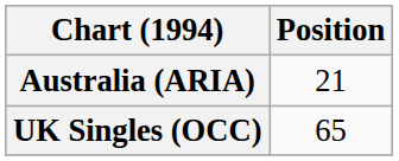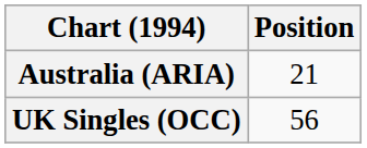 <table class="wikitable sortable plainrowheaders" style="text-align:center">
 <tr>
 <th>Chart (1994)</th>
 <th>Position</th>
 </tr>
 <tr>
 <th scope="row">Australia (ARIA)</th>
 <td>21</td>
 </tr>
 <tr>
 <th scope="row">UK Singles (OCC)</th>
-<td>65</td>
+<td>56</td>
 </tr>
 </table>
